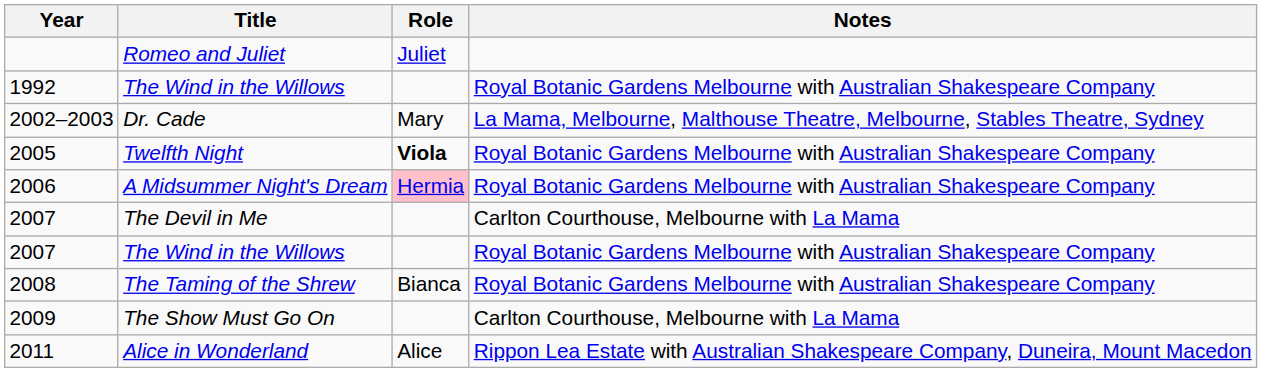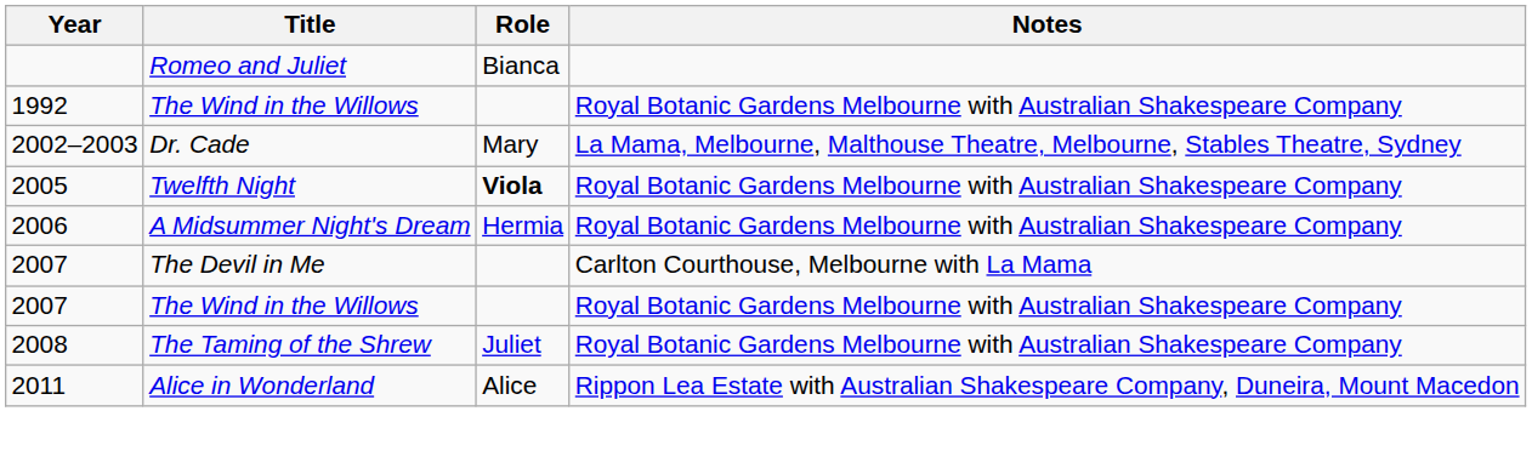 <table class=wikitable>
 <tr>
 <th>Year</th>
 <th>Title</th>
 <th>Role</th>
 <th>Notes</th>
 </tr>
 <tr>
 <td></td>
 <td><em><a href='#'>Romeo and Juliet</a></em></td>
-<td><a href='#'>Juliet</a></td>
+<td>Bianca</td>
 <td></td>
 </tr>
 <tr>
 <td>1992</td>
 <td><em><a href='#'>The Wind in the Willows</a></em></td>
 <td></td>
 <td><a href='#'>Royal Botanic Gardens Melbourne</a> with <a href='#'>Australian Shakespeare Company</a></td>
 </tr>
 <tr>
 <td>2002–2003</td>
 <td><em>Dr. Cade</em></td>
 <td>Mary</td>
 <td><a href='#'>La Mama, Melbourne</a>, <a href='#'>Malthouse Theatre, Melbourne</a>, <a href='#'>Stables Theatre, Sydney</a></td>
 </tr>
 <tr>
 <td>2005</td>
 <td><em><a href='#'>Twelfth Night</a></em></td>
 <td><strong>Viola</strong></td>
 <td><a href='#'>Royal Botanic Gardens Melbourne</a> with <a href='#'>Australian Shakespeare Company</a></td>
 </tr>
 <tr>
 <td>2006</td>
 <td><em><a href='#'>A Midsummer Night's Dream</a></em></td>
-<td style="background: pink;"><a href='#'>Hermia</a></td>
+<td><a href='#'>Hermia</a></td>
 <td><a href='#'>Royal Botanic Gardens Melbourne</a> with <a href='#'>Australian Shakespeare Company</a></td>
 </tr>
 <tr>
 <td>2007</td>
 <td><em>The Devil in Me</em></td>
 <td></td>
 <td>Carlton Courthouse, Melbourne with <a href='#'>La Mama</a></td>
 </tr>
 <tr>
 <td>2007</td>
 <td><em><a href='#'>The Wind in the Willows</a></em></td>
 <td></td>
 <td><a href='#'>Royal Botanic Gardens Melbourne</a> with <a href='#'>Australian Shakespeare Company</a></td>
 </tr>
 <tr>
 <td>2008</td>
 <td><em><a href='#'>The Taming of the Shrew</a></em></td>
-<td>Bianca</td>
+<td><a href='#'>Juliet</a></td>
 <td><a href='#'>Royal Botanic Gardens Melbourne</a> with <a href='#'>Australian Shakespeare Company</a></td>
-</tr>
-<tr>
-<td>2009</td>
-<td><em>The Show Must Go On</em></td>
-<td></td>
-<td>Carlton Courthouse, Melbourne with <a href='#'>La Mama</a></td>
 </tr>
 <tr>
 <td>2011</td>
 <td><em><a href='#'>Alice in Wonderland</a></em></td>
 <td>Alice</td>
 <td><a href='#'>Rippon Lea Estate</a> with <a href='#'>Australian Shakespeare Company</a>, <a href='#'>Duneira, Mount Macedon</a></td>
 </tr>
 </table>
